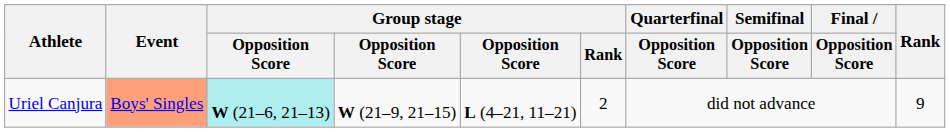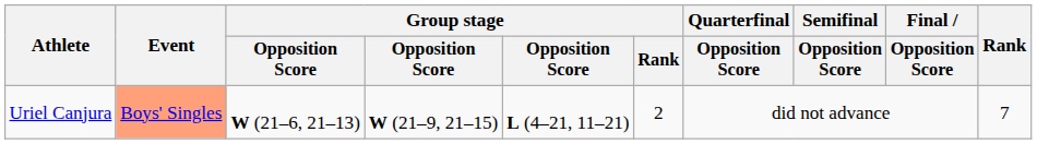 <table class="wikitable" style="font-size:90%">
 <tr>
 <th rowspan=2>Athlete</th>
 <th rowspan=2>Event</th>
 <th colspan=4>Group stage</th>
 <th>Quarterfinal</th>
 <th>Semifinal</th>
 <th>Final / </th>
 <th rowspan=2>Rank</th>
 </tr>
 <tr style="font-size:95%">
 <th>Opposition<br>Score</th>
 <th>Opposition<br>Score</th>
 <th>Opposition<br>Score</th>
 <th>Rank</th>
 <th>Opposition<br>Score</th>
 <th>Opposition<br>Score</th>
 <th>Opposition<br>Score</th>
 </tr>
 <tr align=center>
 <td align=left><a href='#'>Uriel Canjura</a></td>
 <td align=left style="background: lightsalmon;"><a href='#'>Boys' Singles</a></td>
-<td style="background: paleturquoise;"><br><strong>W</strong> (21–6, 21–13)</td>
+<td><br><strong>W</strong> (21–6, 21–13)</td>
 <td><br><strong>W</strong> (21–9, 21–15)</td>
 <td><br><strong>L</strong> (4–21, 11–21)</td>
 <td>2</td>
 <td colspan=3>did not advance</td>
-<td>9</td>
+<td>7</td>
 </tr>
 </table>
